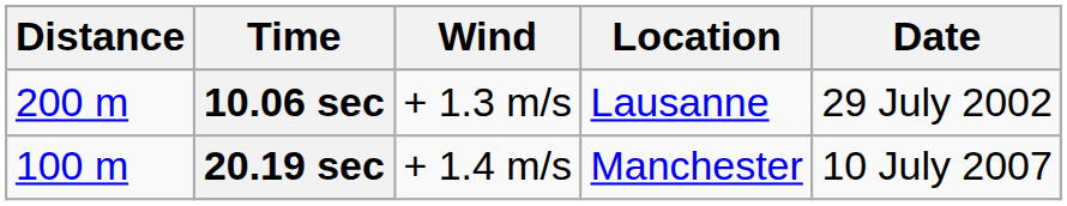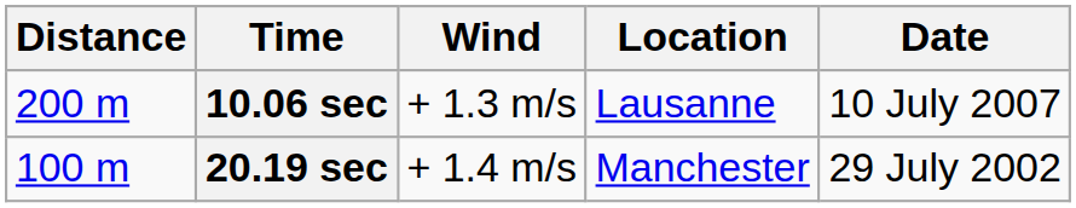 <table class="wikitable">
 <tr>
 <th>Distance</th>
 <th>Time</th>
 <th>Wind</th>
 <th>Location</th>
 <th>Date</th>
 </tr>
 <tr>
 <td><a href='#'>200 m</a></td>
 <th>10.06 sec</th>
 <td>+ 1.3 m/s</td>
 <td><a href='#'>Lausanne</a></td>
-<td>29 July 2002</td>
+<td>10 July 2007</td>
 </tr>
 <tr>
 <td><a href='#'>100 m</a></td>
 <th>20.19 sec</th>
 <td>+ 1.4 m/s</td>
 <td><a href='#'>Manchester</a></td>
-<td>10 July 2007</td>
+<td>29 July 2002</td>
 </tr>
 </table>
